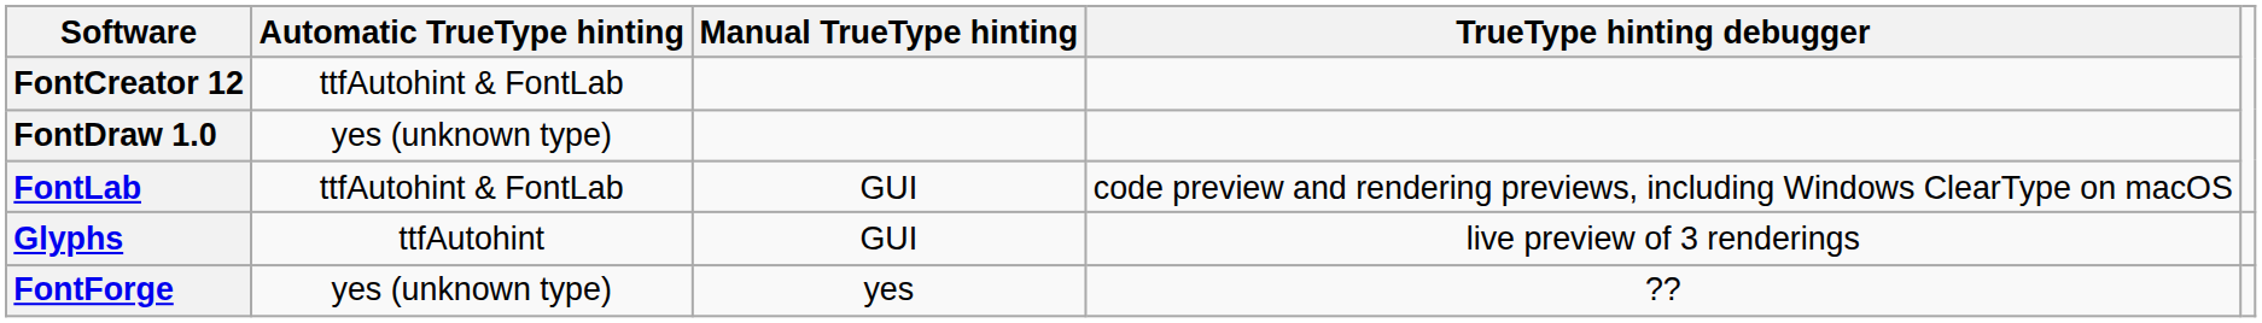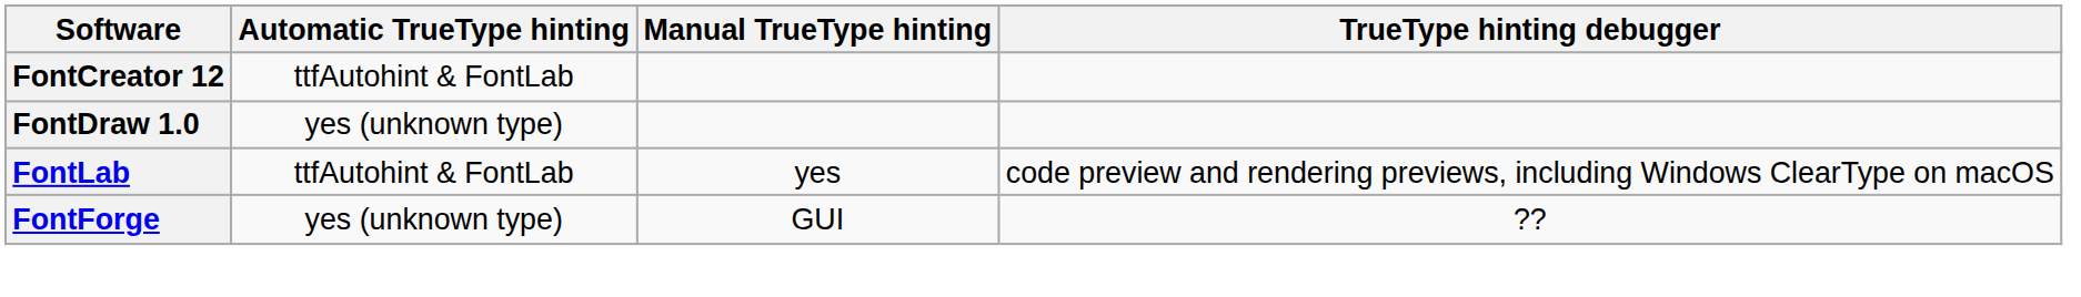 <table class="wikitable sortable" style="font-size: smaller; text-align: center">
 <tr>
 <th>Software</th>
 <th>Automatic TrueType hinting</th>
 <th>Manual TrueType hinting</th>
 <th>TrueType hinting debugger</th>
 </tr>
 <tr>
 <th style="text-align:left">FontCreator 12</th>
 <td>ttfAutohint & FontLab</td>
 <td></td>
 <td></td>
 </tr>
 <tr>
 <th style="text-align:left">FontDraw 1.0</th>
 <td>yes (unknown type)</td>
 <td></td>
 <td></td>
 </tr>
 <tr>
 <th style="text-align:left"><a href='#'>FontLab</a></th>
 <td>ttfAutohint & FontLab</td>
-<td>GUI</td>
+<td>yes</td>
 <td>code preview and rendering previews, including Windows ClearType on macOS</td>
-</tr>
-<tr>
-<th style="text-align:left"><a href='#'>Glyphs</a></th>
-<td>ttfAutohint</td>
-<td>GUI</td>
-<td>live preview of 3 renderings</td>
-<td></td>
 </tr>
 <tr>
 <th style="text-align:left"><a href='#'>FontForge</a></th>
 <td>yes (unknown type)</td>
-<td>yes</td>
+<td>GUI</td>
 <td>??</td>
 </tr>
 </table>
